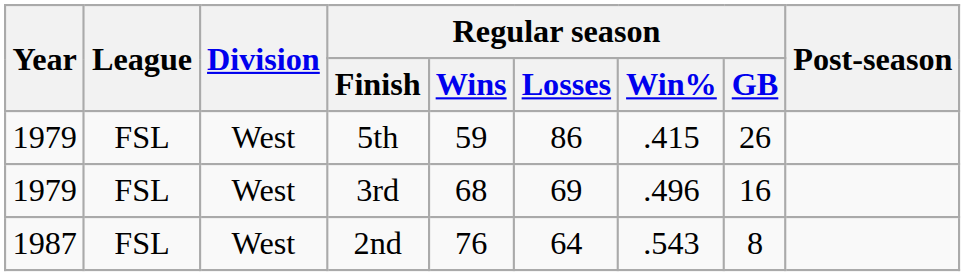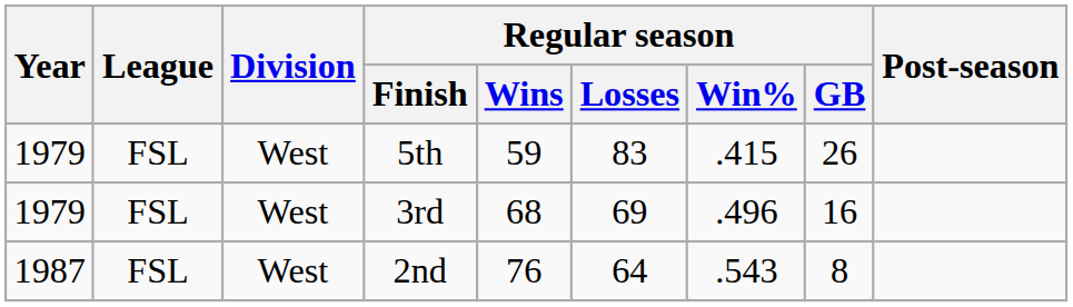 <table class="wikitable" style="text-align:center; font-size:95%">
 <tr>
 <th rowspan=2>Year</th>
 <th rowspan=2>League</th>
 <th rowspan=2><a href='#'>Division</a></th>
 <th colspan=5>Regular season</th>
 <th rowspan=2>Post-season</th>
 </tr>
 <tr>
 <th>Finish</th>
 <th><a href='#'>Wins</a></th>
 <th><a href='#'>Losses</a></th>
 <th><a href='#'>Win%</a></th>
 <th><a href='#'>GB</a></th>
 </tr>
 <tr>
 <td>1979</td>
 <td>FSL</td>
 <td>West</td>
 <td>5th</td>
 <td>59</td>
-<td>86</td>
+<td>83</td>
 <td>.415</td>
 <td>26</td>
 <td></td>
 </tr>
 <tr>
 <td>1979</td>
 <td>FSL</td>
 <td>West</td>
 <td>3rd</td>
 <td>68</td>
 <td>69</td>
 <td>.496</td>
 <td>16</td>
 <td></td>
 </tr>
 <tr>
 <td>1987</td>
 <td>FSL</td>
 <td>West</td>
 <td>2nd</td>
 <td>76</td>
 <td>64</td>
 <td>.543</td>
 <td>8</td>
 <td></td>
 </tr>
 </table>
